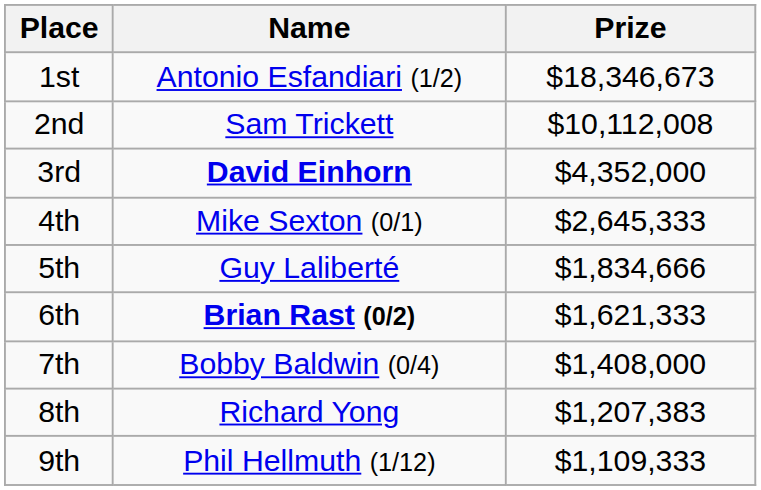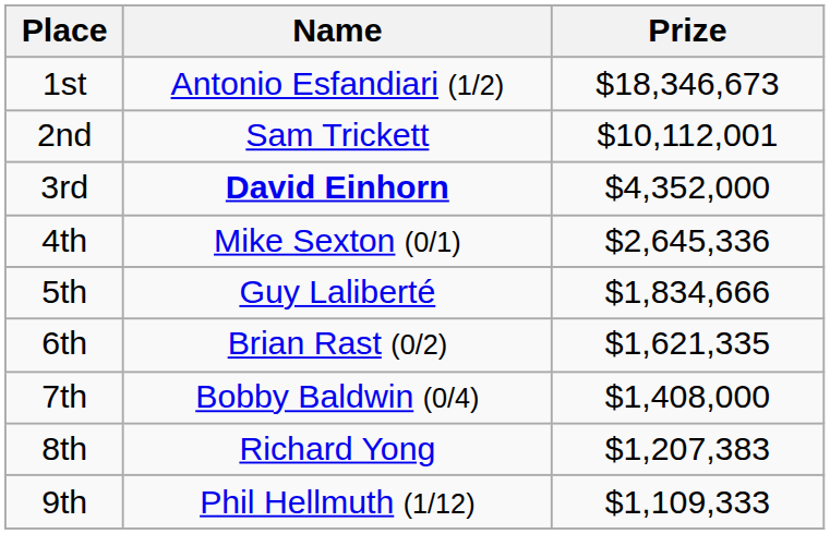 <table class="wikitable">
 <tr>
 <th width="50">Place</th>
 <th width="200">Name</th>
 <th width="125">Prize</th>
 </tr>
 <tr>
 <td align = "center">1st</td>
 <td align = "center"><a href='#'>Antonio Esfandiari</a> <small>(1/2)</small></td>
 <td align = "center">$18,346,673</td>
 </tr>
 <tr>
 <td align = "center">2nd</td>
 <td align = "center"><a href='#'>Sam Trickett</a></td>
-<td align = "center">$10,112,008</td>
+<td align = "center">$10,112,001</td>
 </tr>
 <tr>
 <td align = "center">3rd</td>
 <td align = "center"><strong><a href='#'>David Einhorn</a></strong></td>
 <td align = "center">$4,352,000</td>
 </tr>
 <tr>
 <td align = "center">4th</td>
 <td align = "center"><a href='#'>Mike Sexton</a> <small>(0/1)</small></td>
-<td align = "center">$2,645,333</td>
+<td align = "center">$2,645,336</td>
 </tr>
 <tr>
 <td align = "center">5th</td>
 <td align = "center"><a href='#'>Guy Laliberté</a></td>
 <td align = "center">$1,834,666</td>
 </tr>
 <tr>
 <td align = "center">6th</td>
-<td align = "center"><strong><a href='#'>Brian Rast</a> <small>(0/2)</small></strong></td>
-<td align = "center">$1,621,333</td>
+<td align = "center"><a href='#'>Brian Rast</a> <small>(0/2)</small></td>
+<td align = "center">$1,621,335</td>
 </tr>
 <tr>
 <td align = "center">7th</td>
 <td align = "center"><a href='#'>Bobby Baldwin</a> <small>(0/4)</small></td>
 <td align = "center">$1,408,000</td>
 </tr>
 <tr>
 <td align = "center">8th</td>
 <td align = "center"><a href='#'>Richard Yong</a></td>
 <td align = "center">$1,207,383</td>
 </tr>
 <tr>
 <td align = "center">9th</td>
 <td align = "center"><a href='#'>Phil Hellmuth</a> <small>(1/12)</small></td>
 <td align = "center">$1,109,333</td>
 </tr>
 </table>
